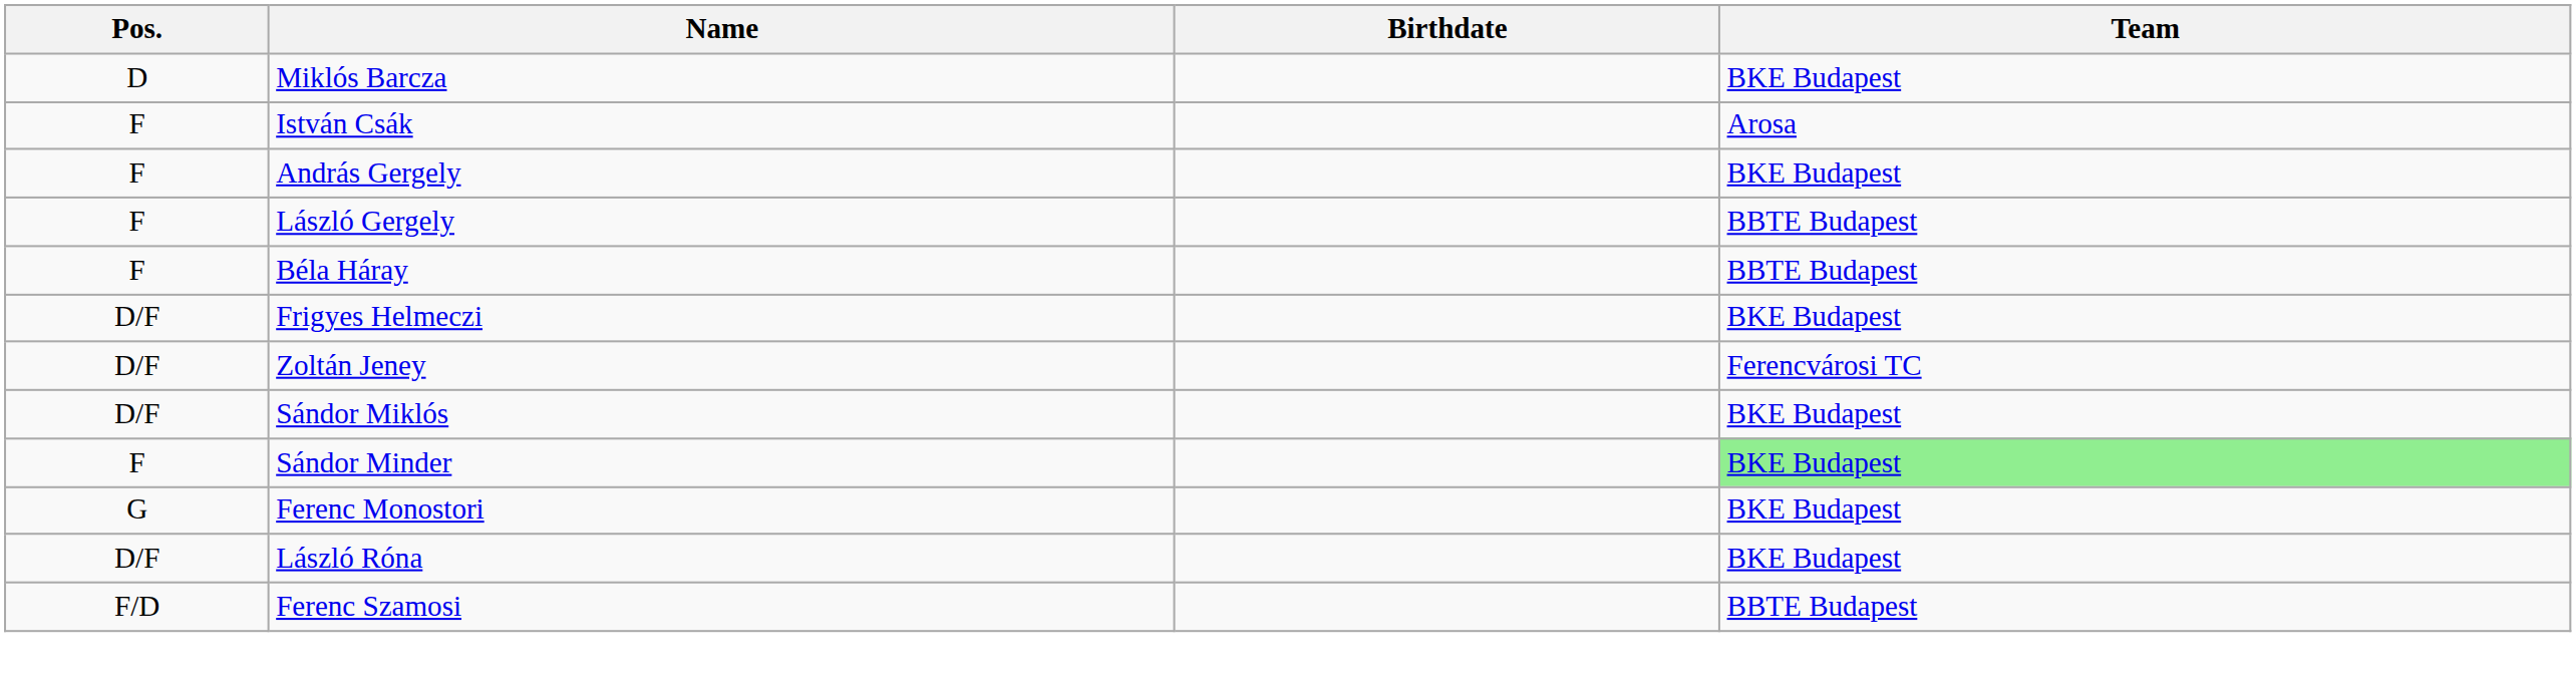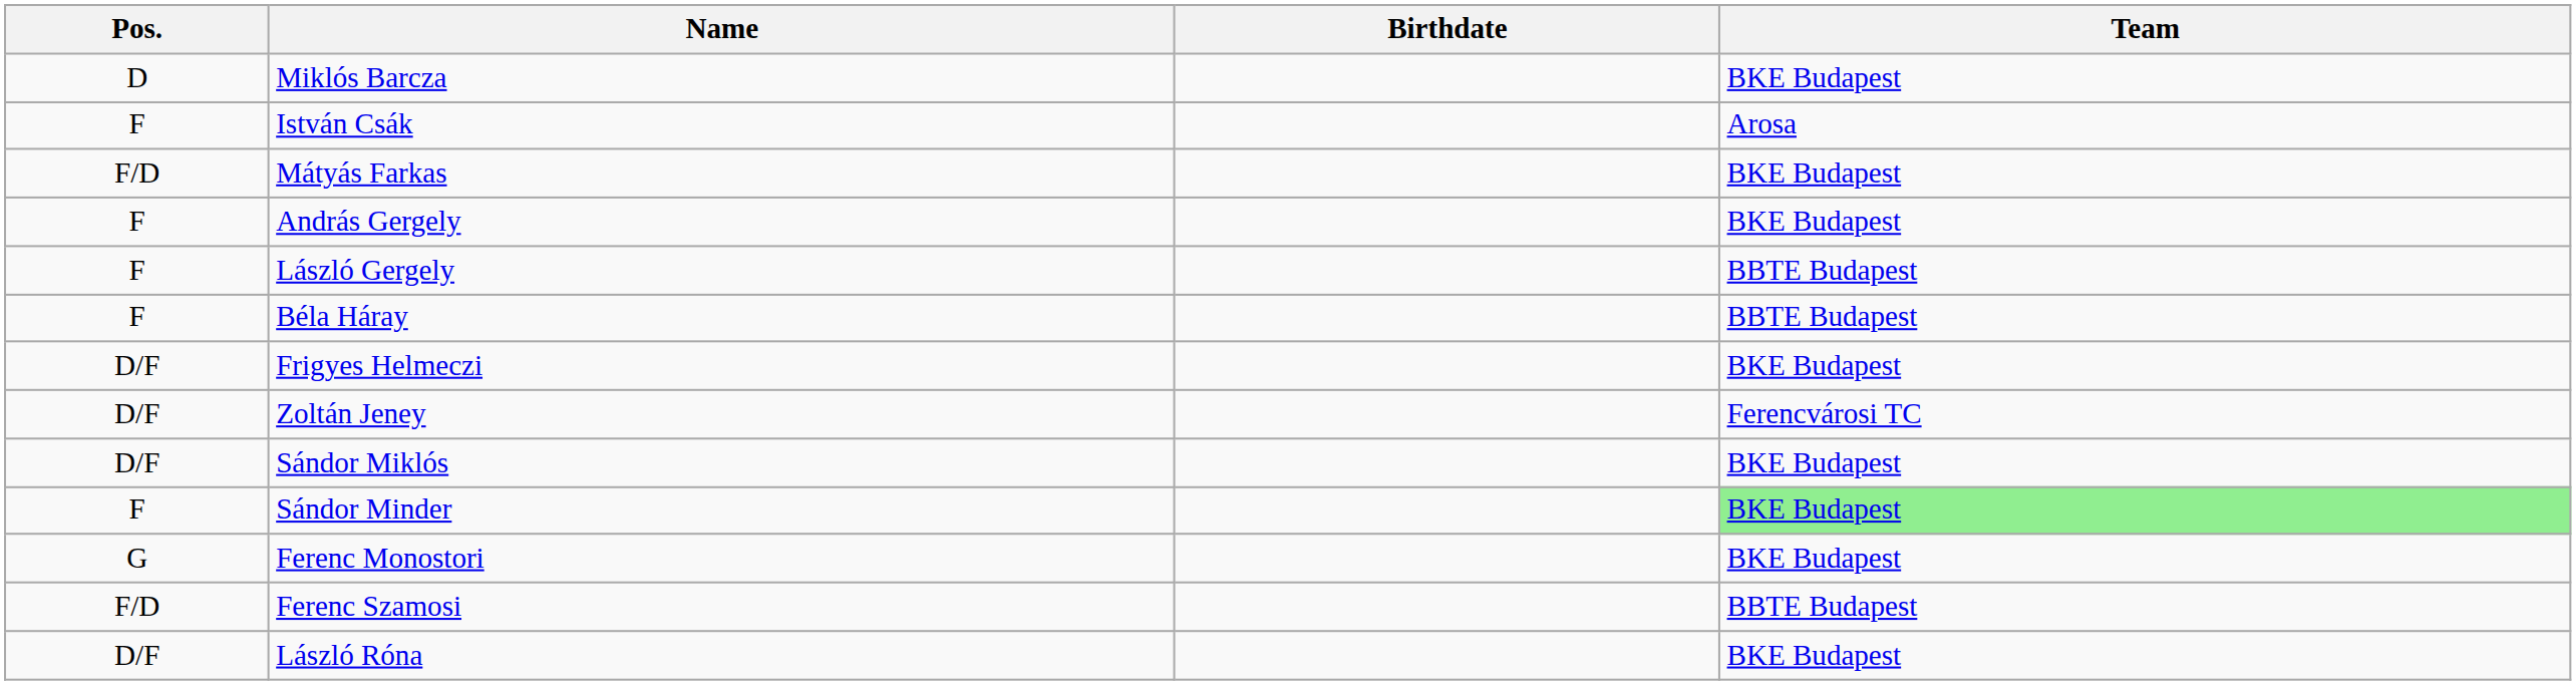 <table class="wikitable sortable" width="80%" style="font-size: 90%; text-align: center;">
 <tr>
 <th>Pos.</th>
 <th>Name</th>
 <th>Birthdate</th>
 <th>Team</th>
 </tr>
 <tr>
 <td>D</td>
 <td style="text-align:left;"><a href='#'>Miklós Barcza</a></td>
 <td style="text-align:right;"></td>
 <td style="text-align:left;"> <a href='#'>BKE Budapest</a></td>
 </tr>
 <tr>
 <td>F</td>
 <td style="text-align:left;"><a href='#'>István Csák</a></td>
 <td style="text-align:right;"></td>
 <td style="text-align:left;"> <a href='#'>Arosa</a></td>
+</tr>
+<tr>
+<td>F/D</td>
+<td style="text-align:left;"><a href='#'>Mátyás Farkas</a></td>
+<td style="text-align:right;"></td>
+<td style="text-align:left;"> <a href='#'>BKE Budapest</a></td>
 </tr>
 <tr>
 <td>F</td>
 <td style="text-align:left;"><a href='#'>András Gergely</a></td>
 <td style="text-align:right;"></td>
 <td style="text-align:left;"> <a href='#'>BKE Budapest</a></td>
 </tr>
 <tr>
 <td>F</td>
 <td style="text-align:left;"><a href='#'>László Gergely</a></td>
 <td style="text-align:right;"></td>
 <td style="text-align:left;"> <a href='#'>BBTE Budapest</a></td>
 </tr>
 <tr>
 <td>F</td>
 <td style="text-align:left;"><a href='#'>Béla Háray</a></td>
 <td style="text-align:right;"></td>
 <td style="text-align:left;"> <a href='#'>BBTE Budapest</a></td>
 </tr>
 <tr>
 <td>D/F</td>
 <td style="text-align:left;"><a href='#'>Frigyes Helmeczi</a></td>
 <td style="text-align:right;"></td>
 <td style="text-align:left;"> <a href='#'>BKE Budapest</a></td>
 </tr>
 <tr>
 <td>D/F</td>
 <td style="text-align:left;"><a href='#'>Zoltán Jeney</a></td>
 <td style="text-align:right;"></td>
 <td style="text-align:left;"> <a href='#'>Ferencvárosi TC</a></td>
 </tr>
 <tr>
 <td>D/F</td>
 <td style="text-align:left;"><a href='#'>Sándor Miklós</a></td>
 <td style="text-align:right;"></td>
 <td style="text-align:left;"> <a href='#'>BKE Budapest</a></td>
 </tr>
 <tr>
 <td>F</td>
 <td style="text-align:left;"><a href='#'>Sándor Minder</a></td>
 <td style="text-align:right;"></td>
 <td style="background: lightgreen; text-align:left;"> <a href='#'>BKE Budapest</a></td>
 </tr>
 <tr>
 <td>G</td>
 <td style="text-align:left;"><a href='#'>Ferenc Monostori</a></td>
 <td style="text-align:right;"></td>
 <td style="text-align:left;"> <a href='#'>BKE Budapest</a></td>
 </tr>
 <tr>
+<td>F/D</td>
+<td style="text-align:left;"><a href='#'>Ferenc Szamosi</a></td>
+<td style="text-align:right;"></td>
+<td style="text-align:left;"> <a href='#'>BBTE Budapest</a></td>
+</tr>
+<tr>
 <td>D/F</td>
 <td style="text-align:left;"><a href='#'>László Róna</a></td>
 <td style="text-align:right;"></td>
 <td style="text-align:left;"> <a href='#'>BKE Budapest</a></td>
 </tr>
-<tr>
-<td>F/D</td>
-<td style="text-align:left;"><a href='#'>Ferenc Szamosi</a></td>
-<td style="text-align:right;"></td>
-<td style="text-align:left;"> <a href='#'>BBTE Budapest</a></td>
-</tr>
 </table>
